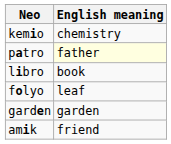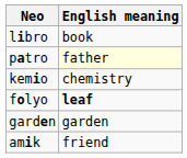 <table class="wikitable" style="margin-left: auto; margin-right: auto; border: none;">
 <tr>
 <th>Neo</th>
 <th>English meaning</th>
 </tr>
 <tr>
-<td>kem<strong>i</strong>o</td>
-<td>chemistry</td>
+<td>l<strong>i</strong>bro</td>
+<td>book</td>
 </tr>
 <tr>
 <td>p<strong>a</strong>tro</td>
 <td style="background: lightyellow;">father</td>
 </tr>
 <tr>
-<td>l<strong>i</strong>bro</td>
-<td>book</td>
+<td>kem<strong>i</strong>o</td>
+<td>chemistry</td>
 </tr>
 <tr>
 <td>f<strong>o</strong>lyo</td>
-<td>leaf</td>
+<td><strong>leaf</strong></td>
 </tr>
 <tr ---->
 <td>gard<strong>e</strong>n</td>
 <td>garden</td>
 </tr>
 <tr>
 <td>am<strong>i</strong>k</td>
 <td>friend</td>
 </tr>
 </table>
